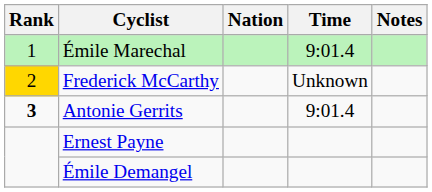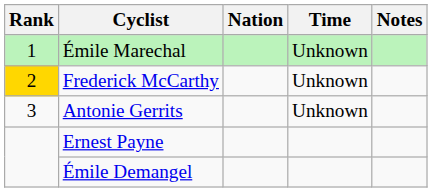 <table class="wikitable sortable">
 <tr>
 <th>Rank</th>
 <th>Cyclist</th>
 <th>Nation</th>
 <th>Time</th>
 <th>Notes</th>
 </tr>
 <tr bgcolor=bbf3bb>
 <td align=center>1</td>
 <td>Émile Marechal</td>
 <td></td>
-<td align=center>9:01.4</td>
+<td align=center>Unknown</td>
 <td align=center></td>
 </tr>
 <tr>
 <td align=center style="background: gold;">2</td>
 <td><a href='#'>Frederick McCarthy</a></td>
 <td></td>
 <td align=center>Unknown</td>
 <td></td>
 </tr>
 <tr>
-<td align=center><strong>3</strong></td>
+<td align=center>3</td>
 <td><a href='#'>Antonie Gerrits</a></td>
 <td></td>
-<td align=center>9:01.4</td>
+<td align=center>Unknown</td>
 <td></td>
 </tr>
 <tr>
 <td align=center rowspan=2></td>
 <td><a href='#'>Ernest Payne</a></td>
 <td></td>
 <td align=center></td>
 <td></td>
 </tr>
 <tr>
 <td><a href='#'>Émile Demangel</a></td>
 <td></td>
 <td align=center></td>
 <td></td>
 </tr>
 </table>
